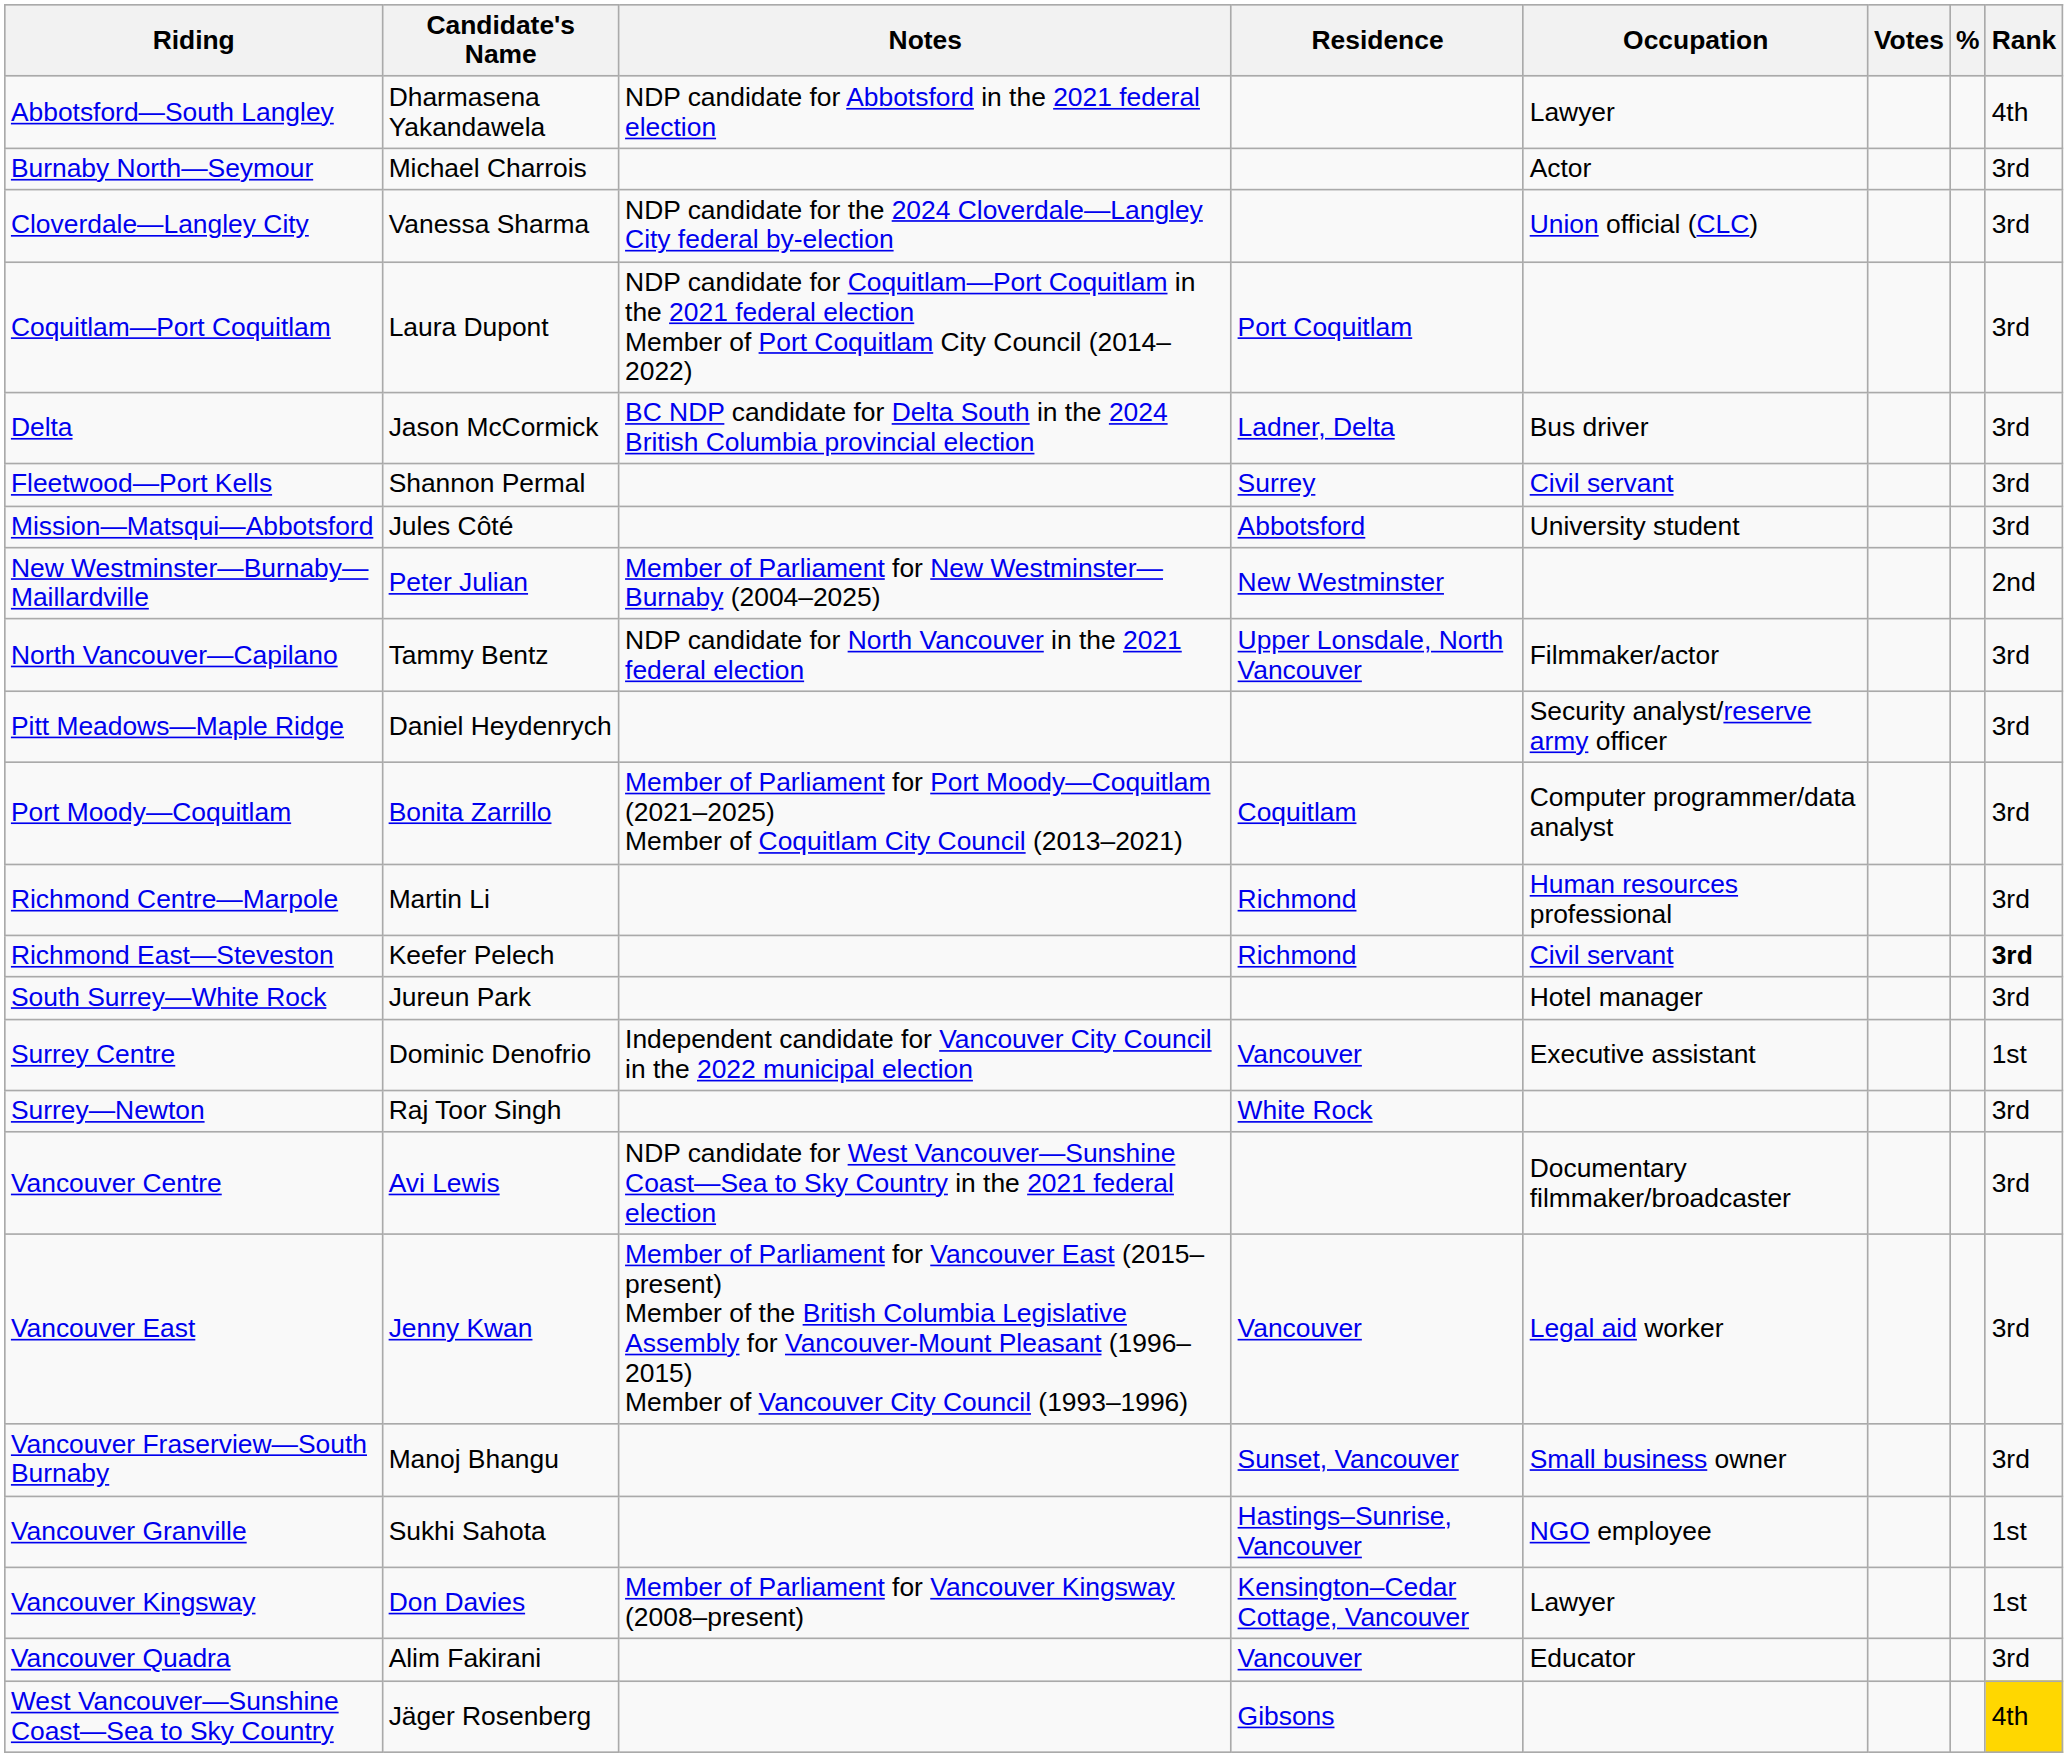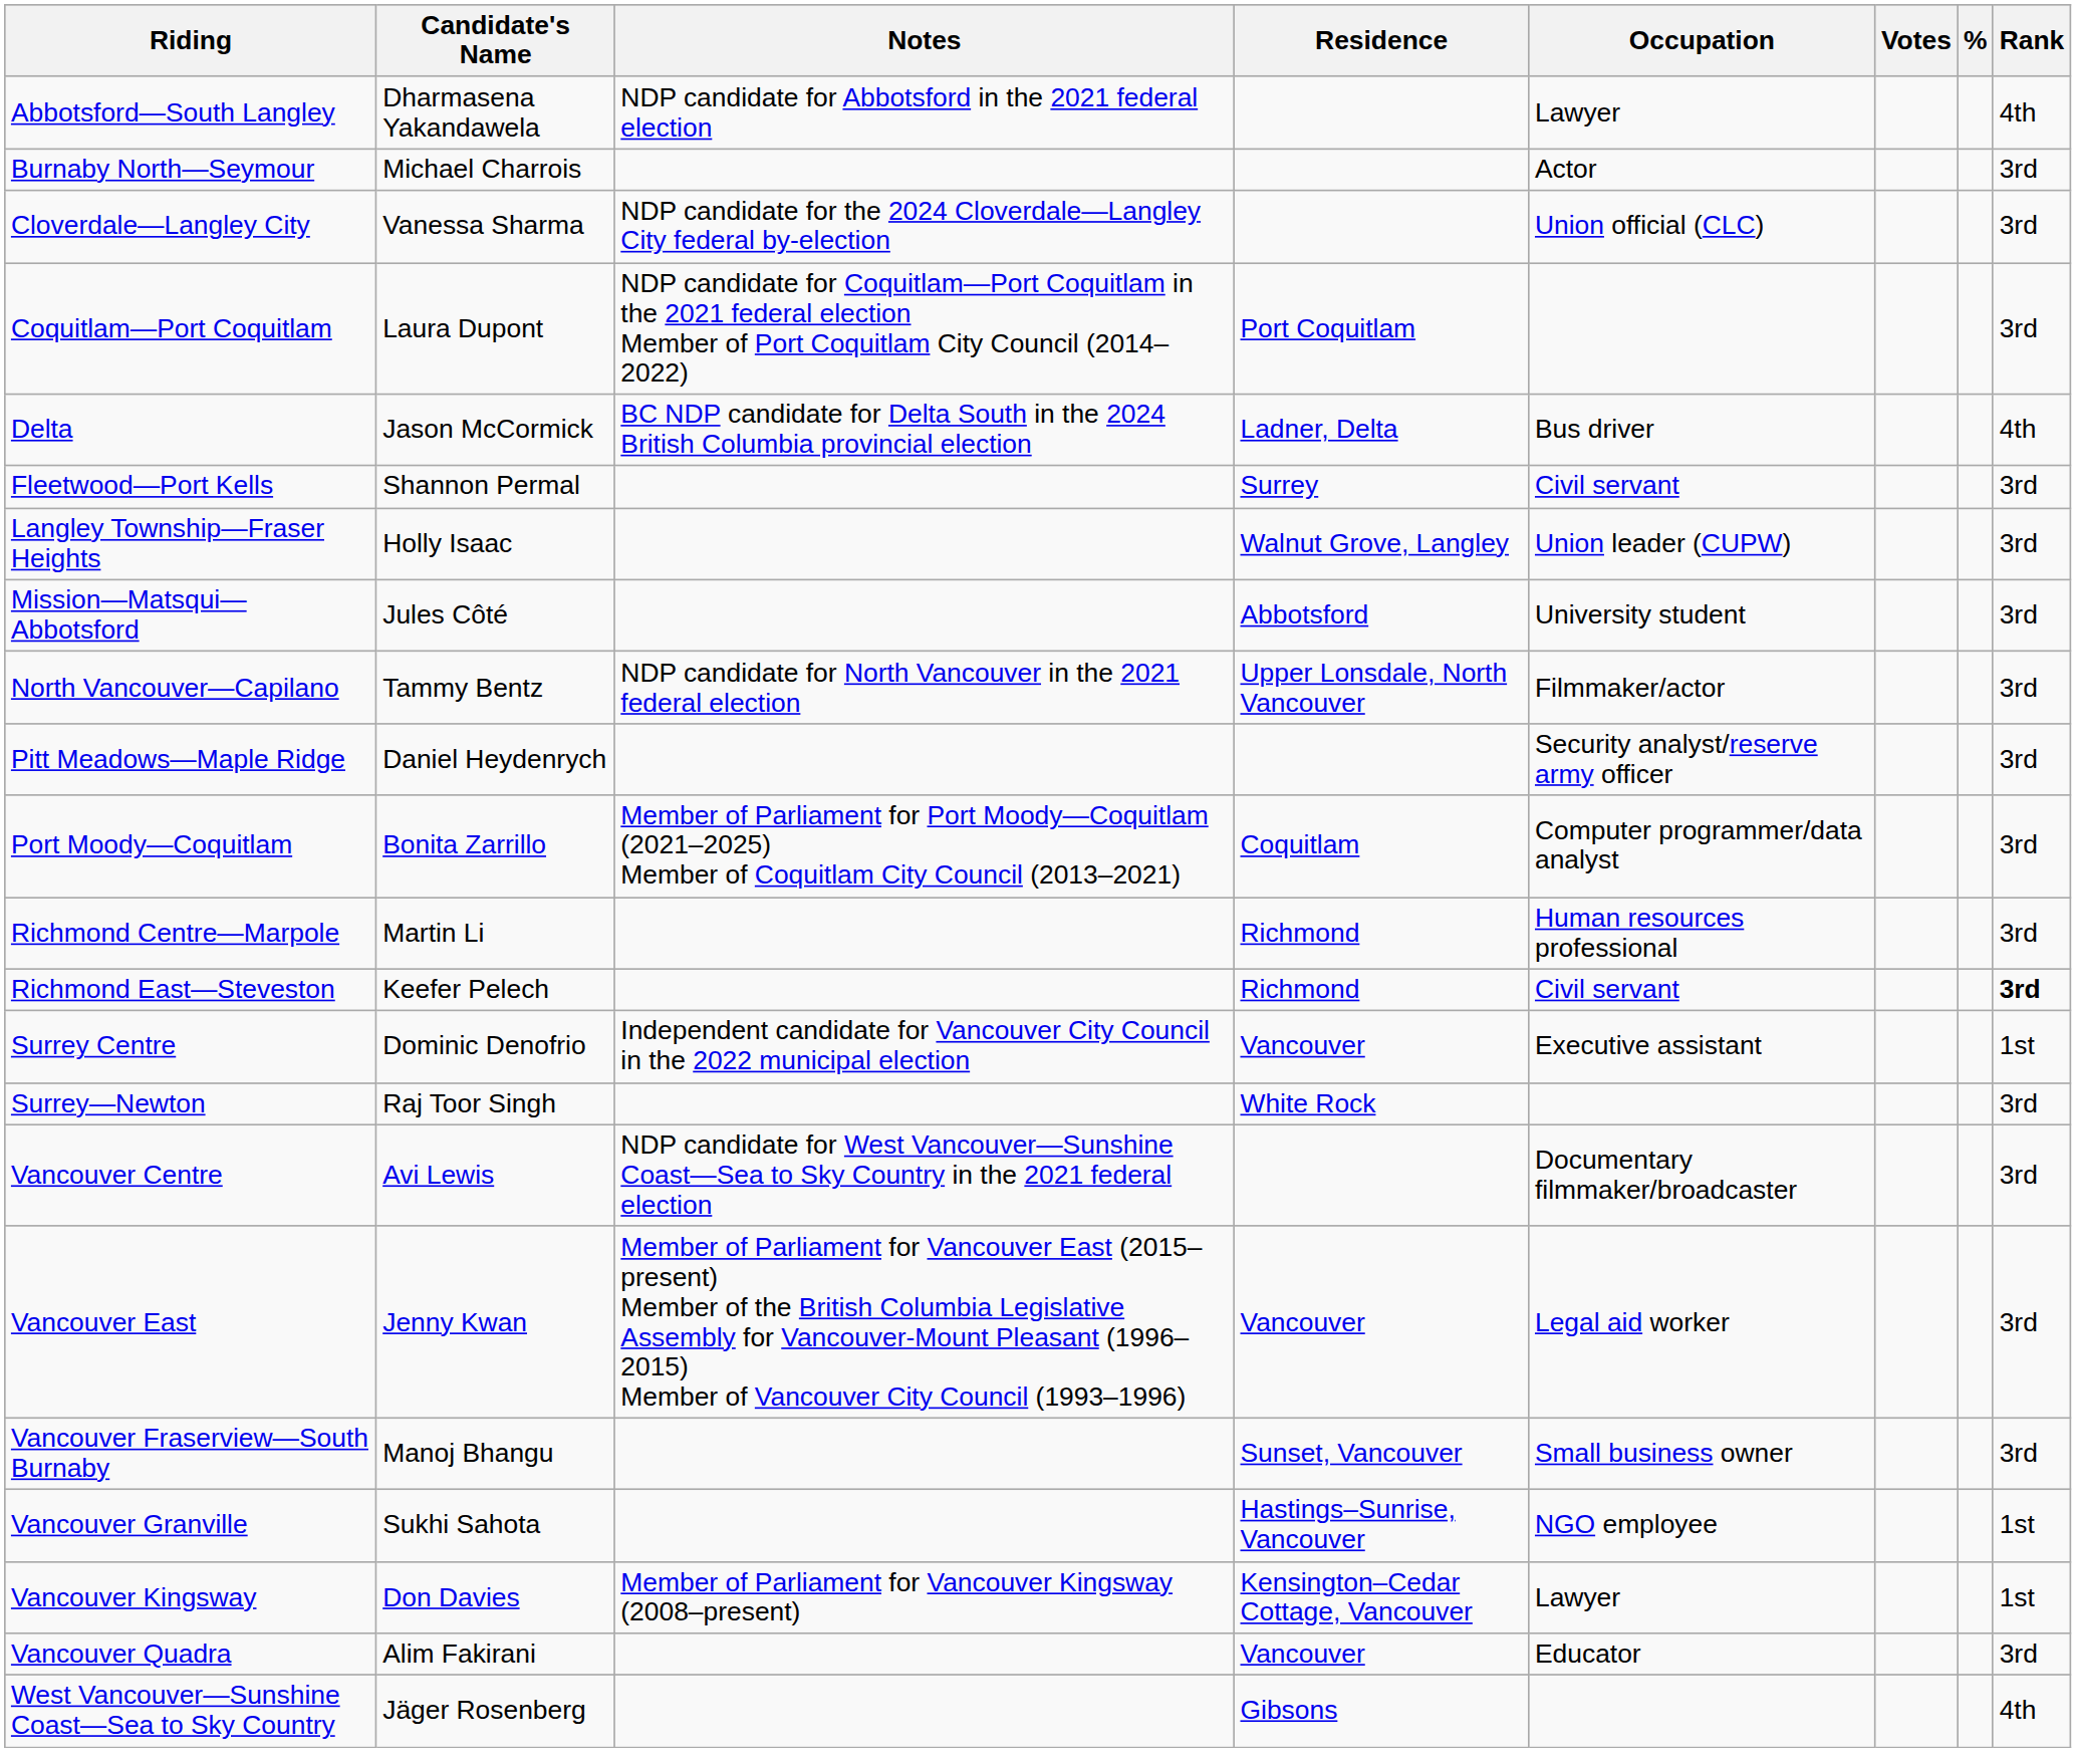 <table class="wikitable sortable">
 <tr>
 <th>Riding<br></th>
 <th>Candidate's Name</th>
 <th>Notes</th>
 <th>Residence</th>
 <th>Occupation</th>
 <th>Votes</th>
 <th>%</th>
 <th>Rank</th>
 </tr>
 <tr>
 <td><a href='#'>Abbotsford—South Langley</a></td>
 <td>Dharmasena Yakandawela</td>
 <td>NDP candidate for <a href='#'>Abbotsford</a> in the <a href='#'>2021 federal election</a></td>
 <td></td>
 <td>Lawyer</td>
 <td></td>
 <td></td>
 <td>4th</td>
 </tr>
 <tr>
 <td><a href='#'>Burnaby North—Seymour</a></td>
 <td>Michael Charrois</td>
 <td></td>
 <td></td>
 <td>Actor</td>
 <td></td>
 <td></td>
 <td>3rd</td>
 </tr>
 <tr>
 <td><a href='#'>Cloverdale—Langley City</a></td>
 <td>Vanessa Sharma</td>
 <td>NDP candidate for the <a href='#'>2024 Cloverdale—Langley City federal by-election</a></td>
 <td></td>
 <td><a href='#'>Union</a> official (<a href='#'>CLC</a>)</td>
 <td></td>
 <td></td>
 <td>3rd</td>
 </tr>
 <tr>
 <td><a href='#'>Coquitlam—Port Coquitlam</a></td>
 <td>Laura Dupont</td>
 <td>NDP candidate for <a href='#'>Coquitlam—Port Coquitlam</a> in the <a href='#'>2021 federal election</a> <br> Member of <a href='#'>Port Coquitlam</a> City Council (2014–2022)</td>
 <td><a href='#'>Port Coquitlam</a></td>
 <td></td>
 <td></td>
 <td></td>
 <td>3rd</td>
 </tr>
 <tr>
 <td><a href='#'>Delta</a></td>
 <td>Jason McCormick</td>
 <td><a href='#'>BC NDP</a> candidate for <a href='#'>Delta South</a> in the <a href='#'>2024 British Columbia provincial election</a></td>
 <td><a href='#'>Ladner, Delta</a></td>
 <td>Bus driver</td>
 <td></td>
 <td></td>
-<td>3rd</td>
+<td>4th</td>
 </tr>
 <tr>
 <td><a href='#'>Fleetwood—Port Kells</a></td>
 <td>Shannon Permal</td>
 <td></td>
 <td><a href='#'>Surrey</a></td>
 <td><a href='#'>Civil servant</a></td>
+<td></td>
+<td></td>
+<td>3rd</td>
+</tr>
+<tr>
+<td><a href='#'>Langley Township—Fraser Heights</a></td>
+<td>Holly Isaac</td>
+<td></td>
+<td><a href='#'>Walnut Grove, Langley</a></td>
+<td><a href='#'>Union</a> leader (<a href='#'>CUPW</a>)</td>
 <td></td>
 <td></td>
 <td>3rd</td>
 </tr>
 <tr>
 <td><a href='#'>Mission—Matsqui—Abbotsford</a></td>
 <td>Jules Côté</td>
 <td></td>
 <td><a href='#'>Abbotsford</a></td>
 <td>University student</td>
 <td></td>
 <td></td>
 <td>3rd</td>
-</tr>
-<tr>
-<td><a href='#'>New Westminster—Burnaby—Maillardville</a></td>
-<td><a href='#'>Peter Julian</a></td>
-<td><a href='#'>Member of Parliament</a> for <a href='#'>New Westminster—Burnaby</a> (2004–2025)</td>
-<td><a href='#'>New Westminster</a></td>
-<td></td>
-<td></td>
-<td></td>
-<td>2nd</td>
 </tr>
 <tr>
 <td><a href='#'>North Vancouver—Capilano</a></td>
 <td>Tammy Bentz</td>
 <td>NDP candidate for <a href='#'>North Vancouver</a> in the <a href='#'>2021 federal election</a></td>
 <td><a href='#'>Upper Lonsdale, North Vancouver</a></td>
 <td>Filmmaker/actor</td>
 <td></td>
 <td></td>
 <td>3rd</td>
 </tr>
 <tr>
 <td><a href='#'>Pitt Meadows—Maple Ridge</a></td>
 <td>Daniel Heydenrych</td>
 <td></td>
 <td></td>
 <td>Security analyst/<a href='#'>reserve</a> <a href='#'>army</a> officer</td>
 <td></td>
 <td></td>
 <td>3rd</td>
 </tr>
 <tr>
 <td><a href='#'>Port Moody—Coquitlam</a></td>
 <td><a href='#'>Bonita Zarrillo</a></td>
 <td><a href='#'>Member of Parliament</a> for <a href='#'>Port Moody—Coquitlam</a> (2021–2025) <br> Member of <a href='#'>Coquitlam City Council</a> (2013–2021)</td>
 <td><a href='#'>Coquitlam</a></td>
 <td>Computer programmer/data analyst</td>
 <td></td>
 <td></td>
 <td>3rd</td>
 </tr>
 <tr>
 <td><a href='#'>Richmond Centre—Marpole</a></td>
 <td>Martin Li</td>
 <td></td>
 <td><a href='#'>Richmond</a></td>
 <td><a href='#'>Human resources</a> professional</td>
 <td></td>
 <td></td>
 <td>3rd</td>
 </tr>
 <tr>
 <td><a href='#'>Richmond East—Steveston</a></td>
 <td>Keefer Pelech</td>
 <td></td>
 <td><a href='#'>Richmond</a></td>
 <td><a href='#'>Civil servant</a></td>
 <td></td>
 <td></td>
 <td><strong>3rd</strong></td>
-</tr>
-<tr>
-<td><a href='#'>South Surrey—White Rock</a></td>
-<td>Jureun Park</td>
-<td></td>
-<td></td>
-<td>Hotel manager</td>
-<td></td>
-<td></td>
-<td>3rd</td>
 </tr>
 <tr>
 <td><a href='#'>Surrey Centre</a></td>
 <td>Dominic Denofrio</td>
 <td>Independent candidate for <a href='#'>Vancouver City Council</a> in the <a href='#'>2022 municipal election</a></td>
 <td><a href='#'>Vancouver</a></td>
 <td>Executive assistant</td>
 <td></td>
 <td></td>
 <td>1st</td>
 </tr>
 <tr>
 <td><a href='#'>Surrey—Newton</a></td>
 <td>Raj Toor Singh</td>
 <td></td>
 <td><a href='#'>White Rock</a></td>
 <td></td>
 <td></td>
 <td></td>
 <td>3rd</td>
 </tr>
 <tr>
 <td><a href='#'>Vancouver Centre</a></td>
 <td><a href='#'>Avi Lewis</a></td>
 <td>NDP candidate for <a href='#'>West Vancouver—Sunshine Coast—Sea to Sky Country</a> in the <a href='#'>2021 federal election</a></td>
 <td></td>
 <td>Documentary filmmaker/broadcaster</td>
 <td></td>
 <td></td>
 <td>3rd</td>
 </tr>
 <tr>
 <td><a href='#'>Vancouver East</a></td>
 <td><a href='#'>Jenny Kwan</a></td>
 <td><a href='#'>Member of Parliament</a> for <a href='#'>Vancouver East</a> (2015–present) <br> Member of the <a href='#'>British Columbia Legislative Assembly</a> for <a href='#'>Vancouver-Mount Pleasant</a> (1996–2015) <br> Member of <a href='#'>Vancouver City Council</a> (1993–1996)</td>
 <td><a href='#'>Vancouver</a></td>
 <td><a href='#'>Legal aid</a> worker</td>
 <td></td>
 <td></td>
 <td>3rd</td>
 </tr>
 <tr>
 <td><a href='#'>Vancouver Fraserview—South Burnaby</a></td>
 <td>Manoj Bhangu</td>
 <td></td>
 <td><a href='#'>Sunset, Vancouver</a></td>
 <td><a href='#'>Small business</a> owner</td>
 <td></td>
 <td></td>
 <td>3rd</td>
 </tr>
 <tr>
 <td><a href='#'>Vancouver Granville</a></td>
 <td>Sukhi Sahota</td>
 <td></td>
 <td><a href='#'>Hastings–Sunrise, Vancouver</a></td>
 <td><a href='#'>NGO</a> employee</td>
 <td></td>
 <td></td>
 <td>1st</td>
 </tr>
 <tr>
 <td><a href='#'>Vancouver Kingsway</a></td>
 <td><a href='#'>Don Davies</a></td>
 <td><a href='#'>Member of Parliament</a> for <a href='#'>Vancouver Kingsway</a> (2008–present)</td>
 <td><a href='#'>Kensington–Cedar Cottage, Vancouver</a></td>
 <td>Lawyer</td>
 <td></td>
 <td></td>
 <td>1st</td>
 </tr>
 <tr>
 <td><a href='#'>Vancouver Quadra</a></td>
 <td>Alim Fakirani</td>
 <td></td>
 <td><a href='#'>Vancouver</a></td>
 <td>Educator</td>
 <td></td>
 <td></td>
 <td>3rd</td>
 </tr>
 <tr>
 <td><a href='#'>West Vancouver—Sunshine Coast—Sea to Sky Country</a></td>
 <td>Jäger Rosenberg</td>
 <td></td>
 <td><a href='#'>Gibsons</a></td>
 <td></td>
 <td></td>
 <td></td>
-<td style="background: gold;">4th</td>
+<td>4th</td>
 </tr>
 </table>
